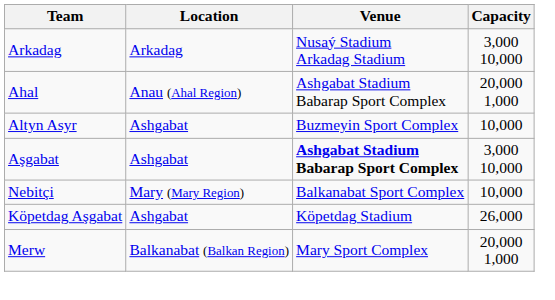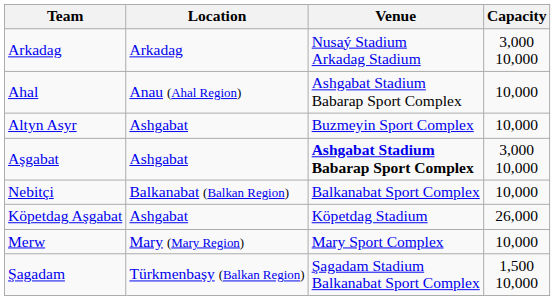 <table class="wikitable sortable" border="1">
 <tr>
 <th>Team</th>
 <th>Location</th>
 <th>Venue</th>
 <th>Capacity</th>
 </tr>
 <tr>
 <td><a href='#'>Arkadag</a></td>
 <td><a href='#'>Arkadag</a></td>
 <td><a href='#'>Nusaý Stadium</a> <br> <a href='#'>Arkadag Stadium</a></td>
 <td style="text-align:center;">3,000 <br> 10,000</td>
 </tr>
 <tr>
 <td><a href='#'>Ahal</a></td>
 <td><a href='#'>Anau</a> <small>(<a href='#'>Ahal Region</a>)</small></td>
 <td><a href='#'>Ashgabat Stadium</a>  <br> Babarap Sport Complex </td>
-<td style="text-align:center;">20,000  <br> 1,000</td>
+<td style="text-align:center;">10,000</td>
 </tr>
 <tr>
 <td><a href='#'>Altyn Asyr</a></td>
 <td><a href='#'>Ashgabat</a></td>
 <td><a href='#'>Buzmeyin Sport Complex</a></td>
 <td style="text-align:center;">10,000</td>
 </tr>
 <tr>
 <td><a href='#'>Aşgabat</a></td>
 <td><a href='#'>Ashgabat</a></td>
 <td><strong><a href='#'>Ashgabat Stadium</a>  <br> Babarap Sport Complex  </strong></td>
 <td style="text-align:center;">3,000 <br> 10,000</td>
 </tr>
 <tr>
 <td><a href='#'>Nebitçi</a></td>
-<td><a href='#'>Mary</a> <small>(<a href='#'>Mary Region</a>)</small></td>
+<td><a href='#'>Balkanabat</a> <small>(<a href='#'>Balkan Region</a>)</small></td>
 <td><a href='#'>Balkanabat Sport Complex</a></td>
 <td style="text-align:center;">10,000</td>
 </tr>
 <tr>
 <td><a href='#'>Köpetdag Aşgabat</a></td>
 <td><a href='#'>Ashgabat</a></td>
 <td><a href='#'>Köpetdag Stadium</a></td>
 <td style="text-align:center;">26,000</td>
 </tr>
 <tr>
 <td><a href='#'>Merw</a></td>
-<td><a href='#'>Balkanabat</a> <small>(<a href='#'>Balkan Region</a>)</small></td>
+<td><a href='#'>Mary</a> <small>(<a href='#'>Mary Region</a>)</small></td>
 <td><a href='#'>Mary Sport Complex</a></td>
-<td style="text-align:center;">20,000  <br> 1,000</td>
+<td style="text-align:center;">10,000</td>
+</tr>
+<tr>
+<td><a href='#'>Şagadam</a></td>
+<td><a href='#'>Türkmenbaşy</a> <small>(<a href='#'>Balkan Region</a>)</small></td>
+<td><a href='#'>Şagadam Stadium</a> <br> <a href='#'>Balkanabat Sport Complex</a>  </td>
+<td style="text-align:center;">1,500   <br> 10,000</td>
 </tr>
 </table>
